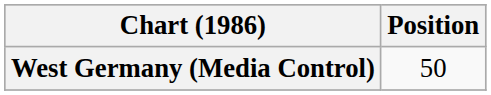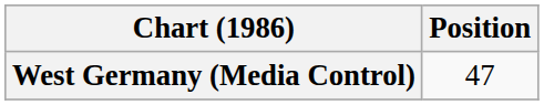 <table class="wikitable plainrowheaders" style="text-align:center">
 <tr>
 <th scope="col">Chart (1986)</th>
 <th scope="col">Position</th>
 </tr>
 <tr>
 <th scope="row">West Germany (Media Control)</th>
-<td>50</td>
+<td>47</td>
 </tr>
 </table>
